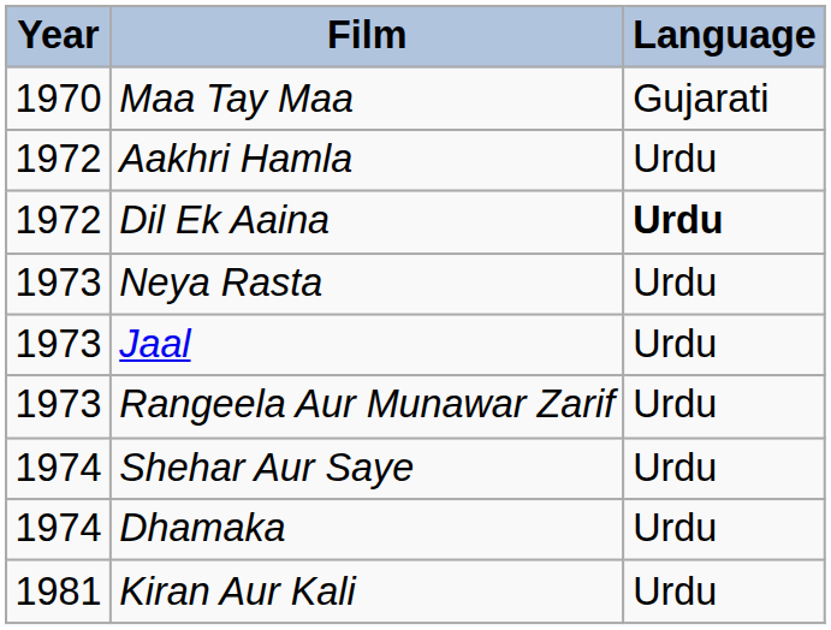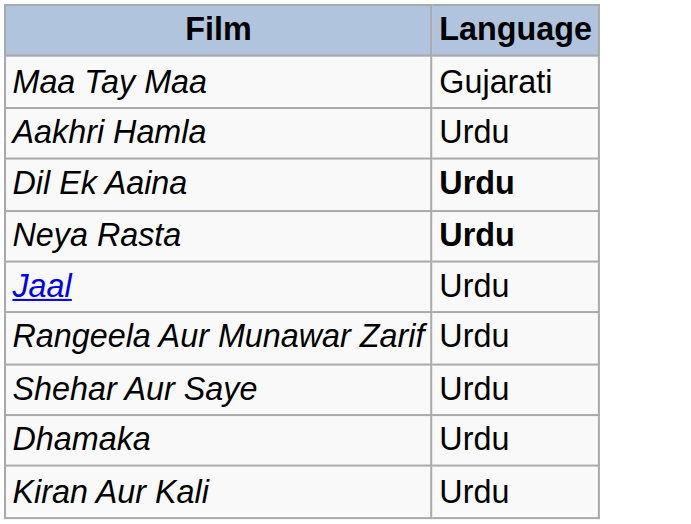 <table class="wikitable sortable plainrowheaders">
 <tr>
-<th style="background:#B0C4DE;">Year</th>
 <th style="background:#B0C4DE;">Film</th>
 <th style="background:#B0C4DE;">Language</th>
 </tr>
 <tr>
-<td>1970</td>
 <td><em>Maa Tay Maa</em></td>
 <td>Gujarati</td>
 </tr>
 <tr>
-<td>1972</td>
 <td><em>Aakhri Hamla</em></td>
 <td>Urdu</td>
 </tr>
 <tr>
-<td>1972</td>
 <td><em>Dil Ek Aaina</em></td>
 <td><strong>Urdu</strong></td>
 </tr>
 <tr>
-<td>1973</td>
 <td><em>Neya Rasta</em></td>
-<td>Urdu</td>
+<td><strong>Urdu</strong></td>
 </tr>
 <tr>
-<td>1973</td>
 <td><em><a href='#'>Jaal</a></em></td>
 <td>Urdu</td>
 </tr>
 <tr>
-<td>1973</td>
 <td><em>Rangeela Aur Munawar Zarif</em></td>
 <td>Urdu</td>
 </tr>
 <tr>
-<td>1974</td>
 <td><em>Shehar Aur Saye</em></td>
 <td>Urdu</td>
 </tr>
 <tr>
-<td>1974</td>
 <td><em>Dhamaka</em></td>
 <td>Urdu</td>
 </tr>
 <tr>
-<td>1981</td>
 <td><em>Kiran Aur Kali</em></td>
 <td>Urdu</td>
 </tr>
 </table>
